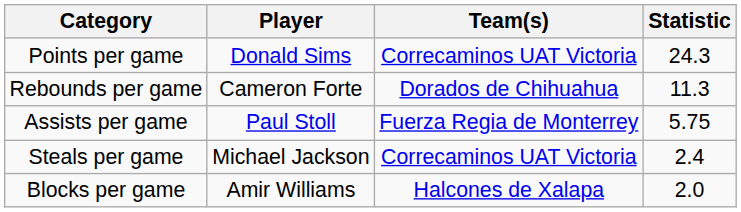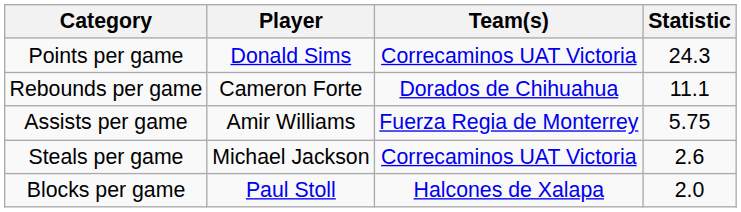 <table class="wikitable" style="text-align:center">
 <tr>
 <th>Category</th>
 <th>Player</th>
 <th>Team(s)</th>
 <th>Statistic</th>
 </tr>
 <tr>
 <td>Points per game</td>
 <td><a href='#'>Donald Sims</a></td>
 <td><a href='#'>Correcaminos UAT Victoria</a></td>
 <td>24.3</td>
 </tr>
 <tr>
 <td>Rebounds per game</td>
 <td>Cameron Forte</td>
 <td><a href='#'>Dorados de Chihuahua</a></td>
-<td>11.3</td>
+<td>11.1</td>
 </tr>
 <tr>
 <td>Assists per game</td>
-<td><a href='#'>Paul Stoll</a></td>
+<td>Amir Williams</td>
 <td><a href='#'>Fuerza Regia de Monterrey</a></td>
 <td>5.75</td>
 </tr>
 <tr>
 <td>Steals per game</td>
 <td>Michael Jackson</td>
 <td><a href='#'>Correcaminos UAT Victoria</a></td>
-<td>2.4</td>
+<td>2.6</td>
 </tr>
 <tr>
 <td>Blocks per game</td>
-<td>Amir Williams</td>
+<td><a href='#'>Paul Stoll</a></td>
 <td><a href='#'>Halcones de Xalapa</a></td>
 <td>2.0</td>
 </tr>
 </table>
